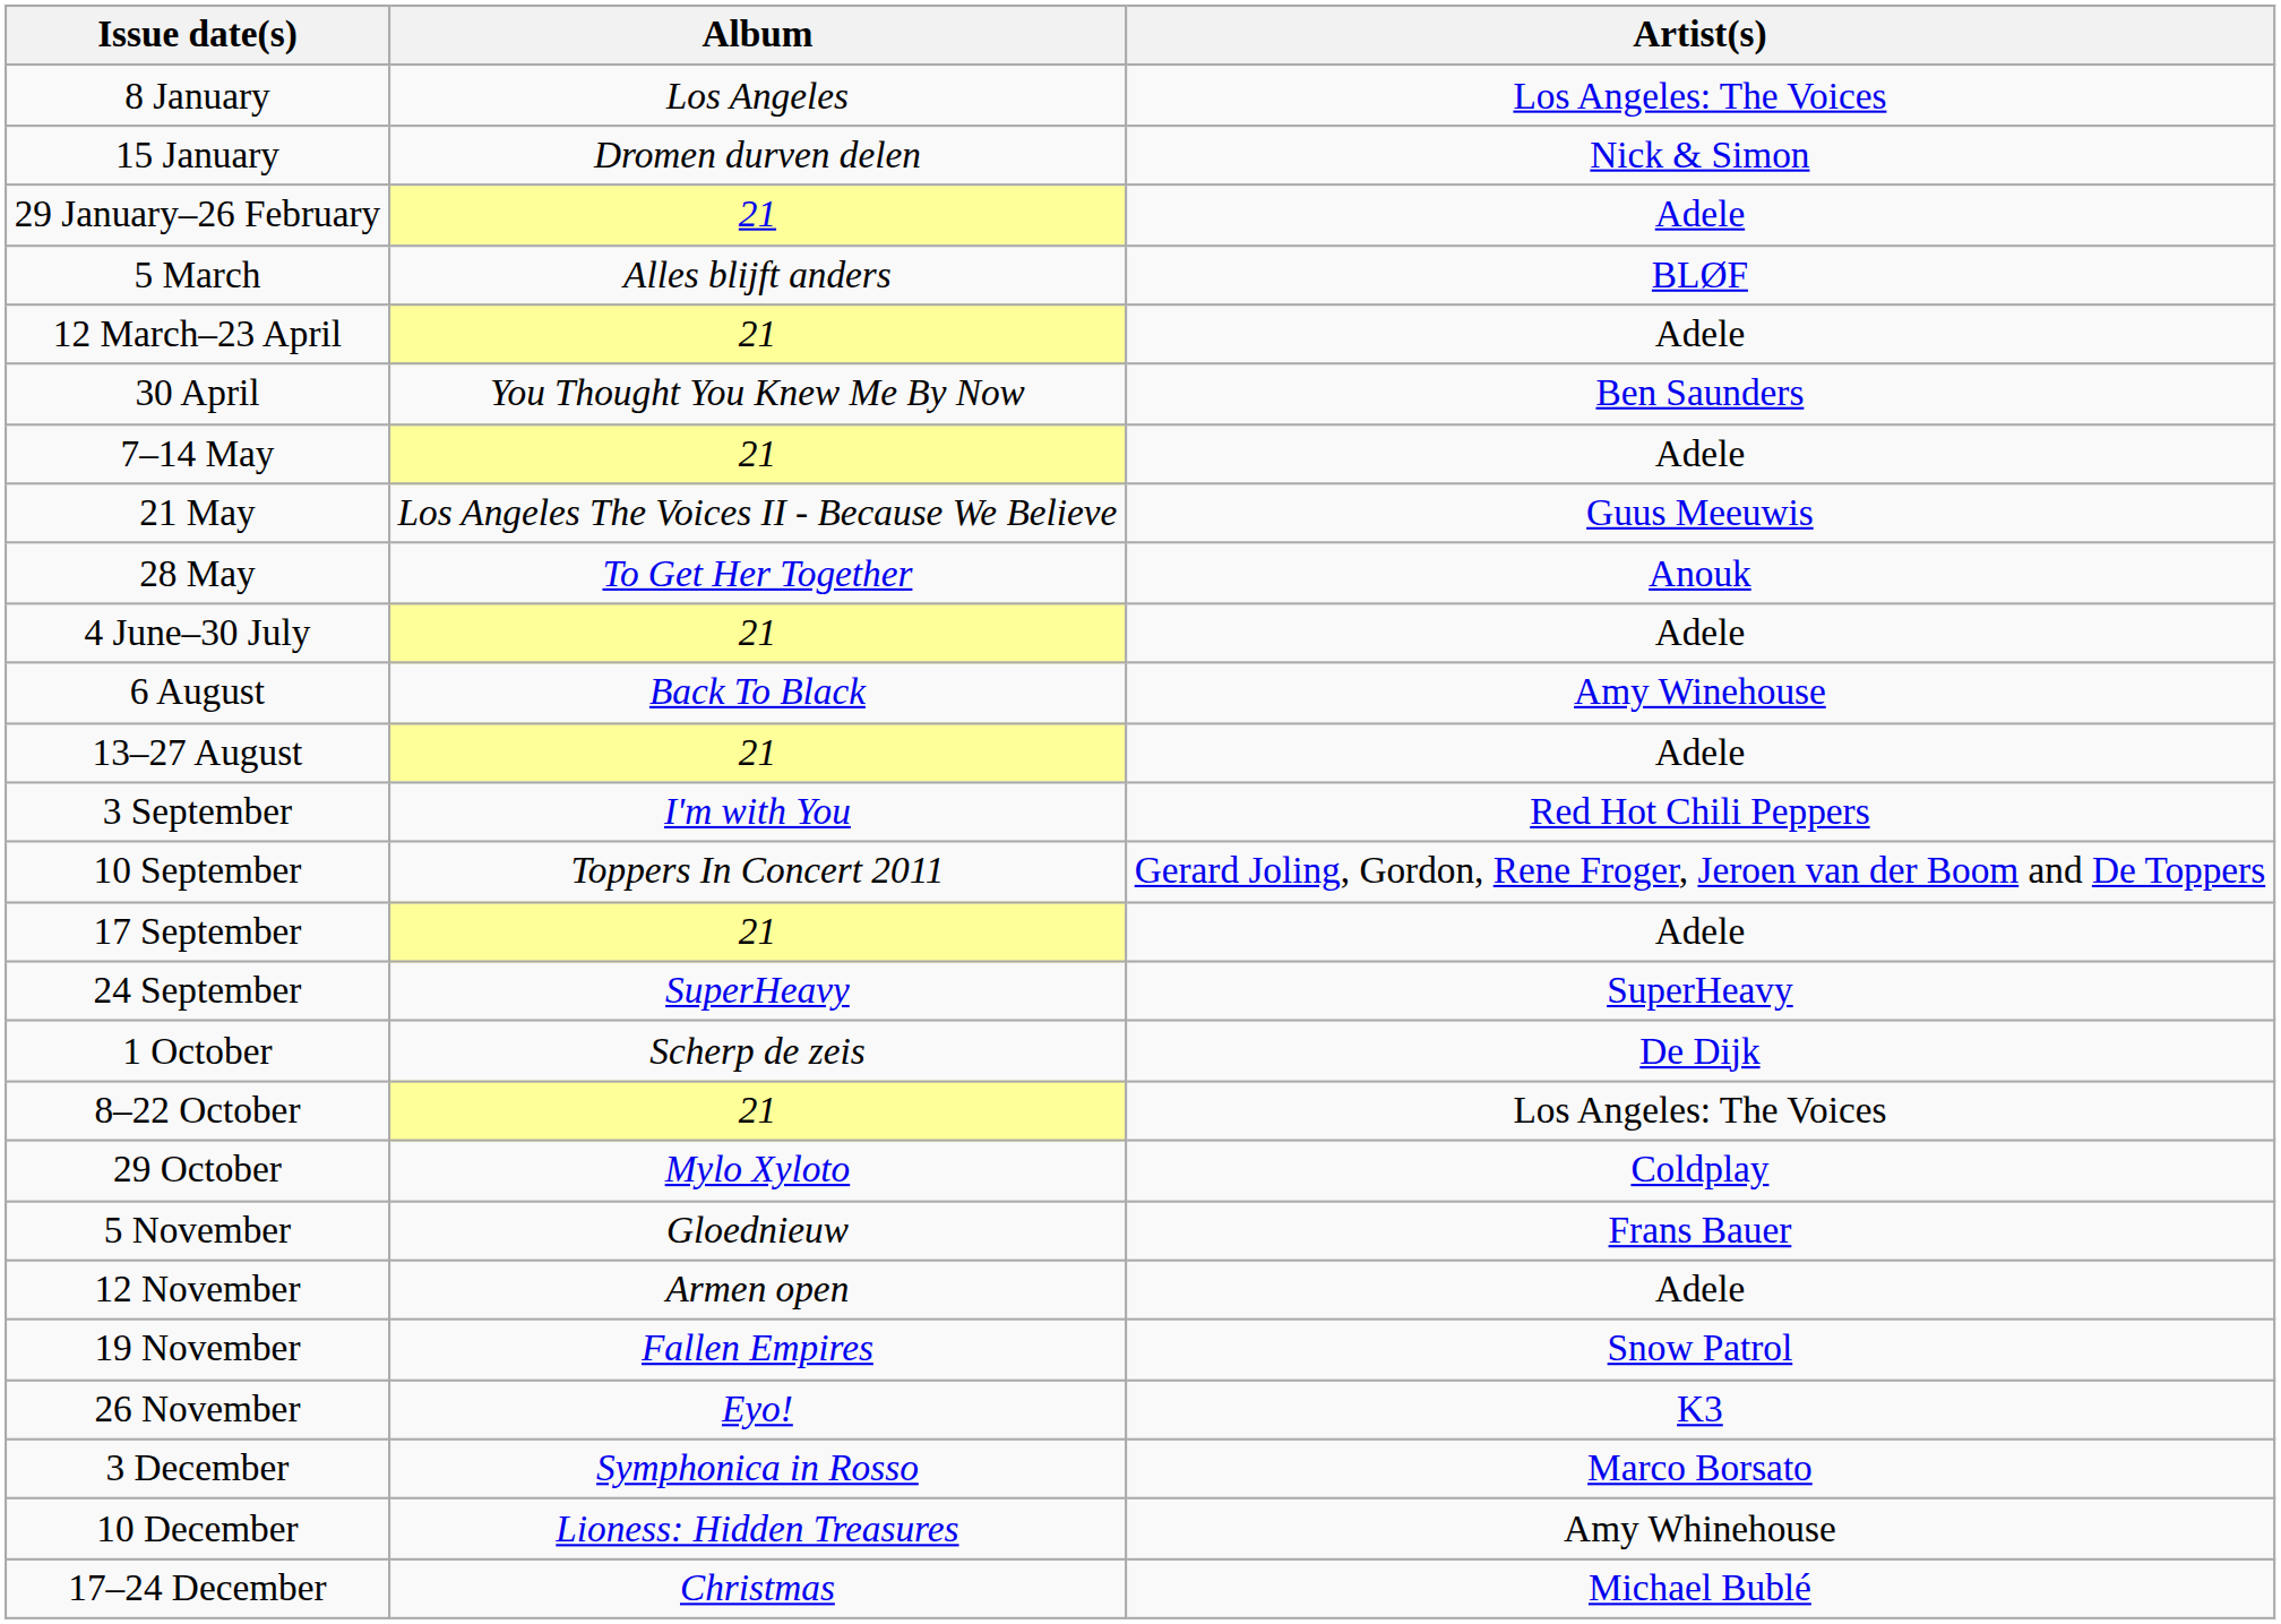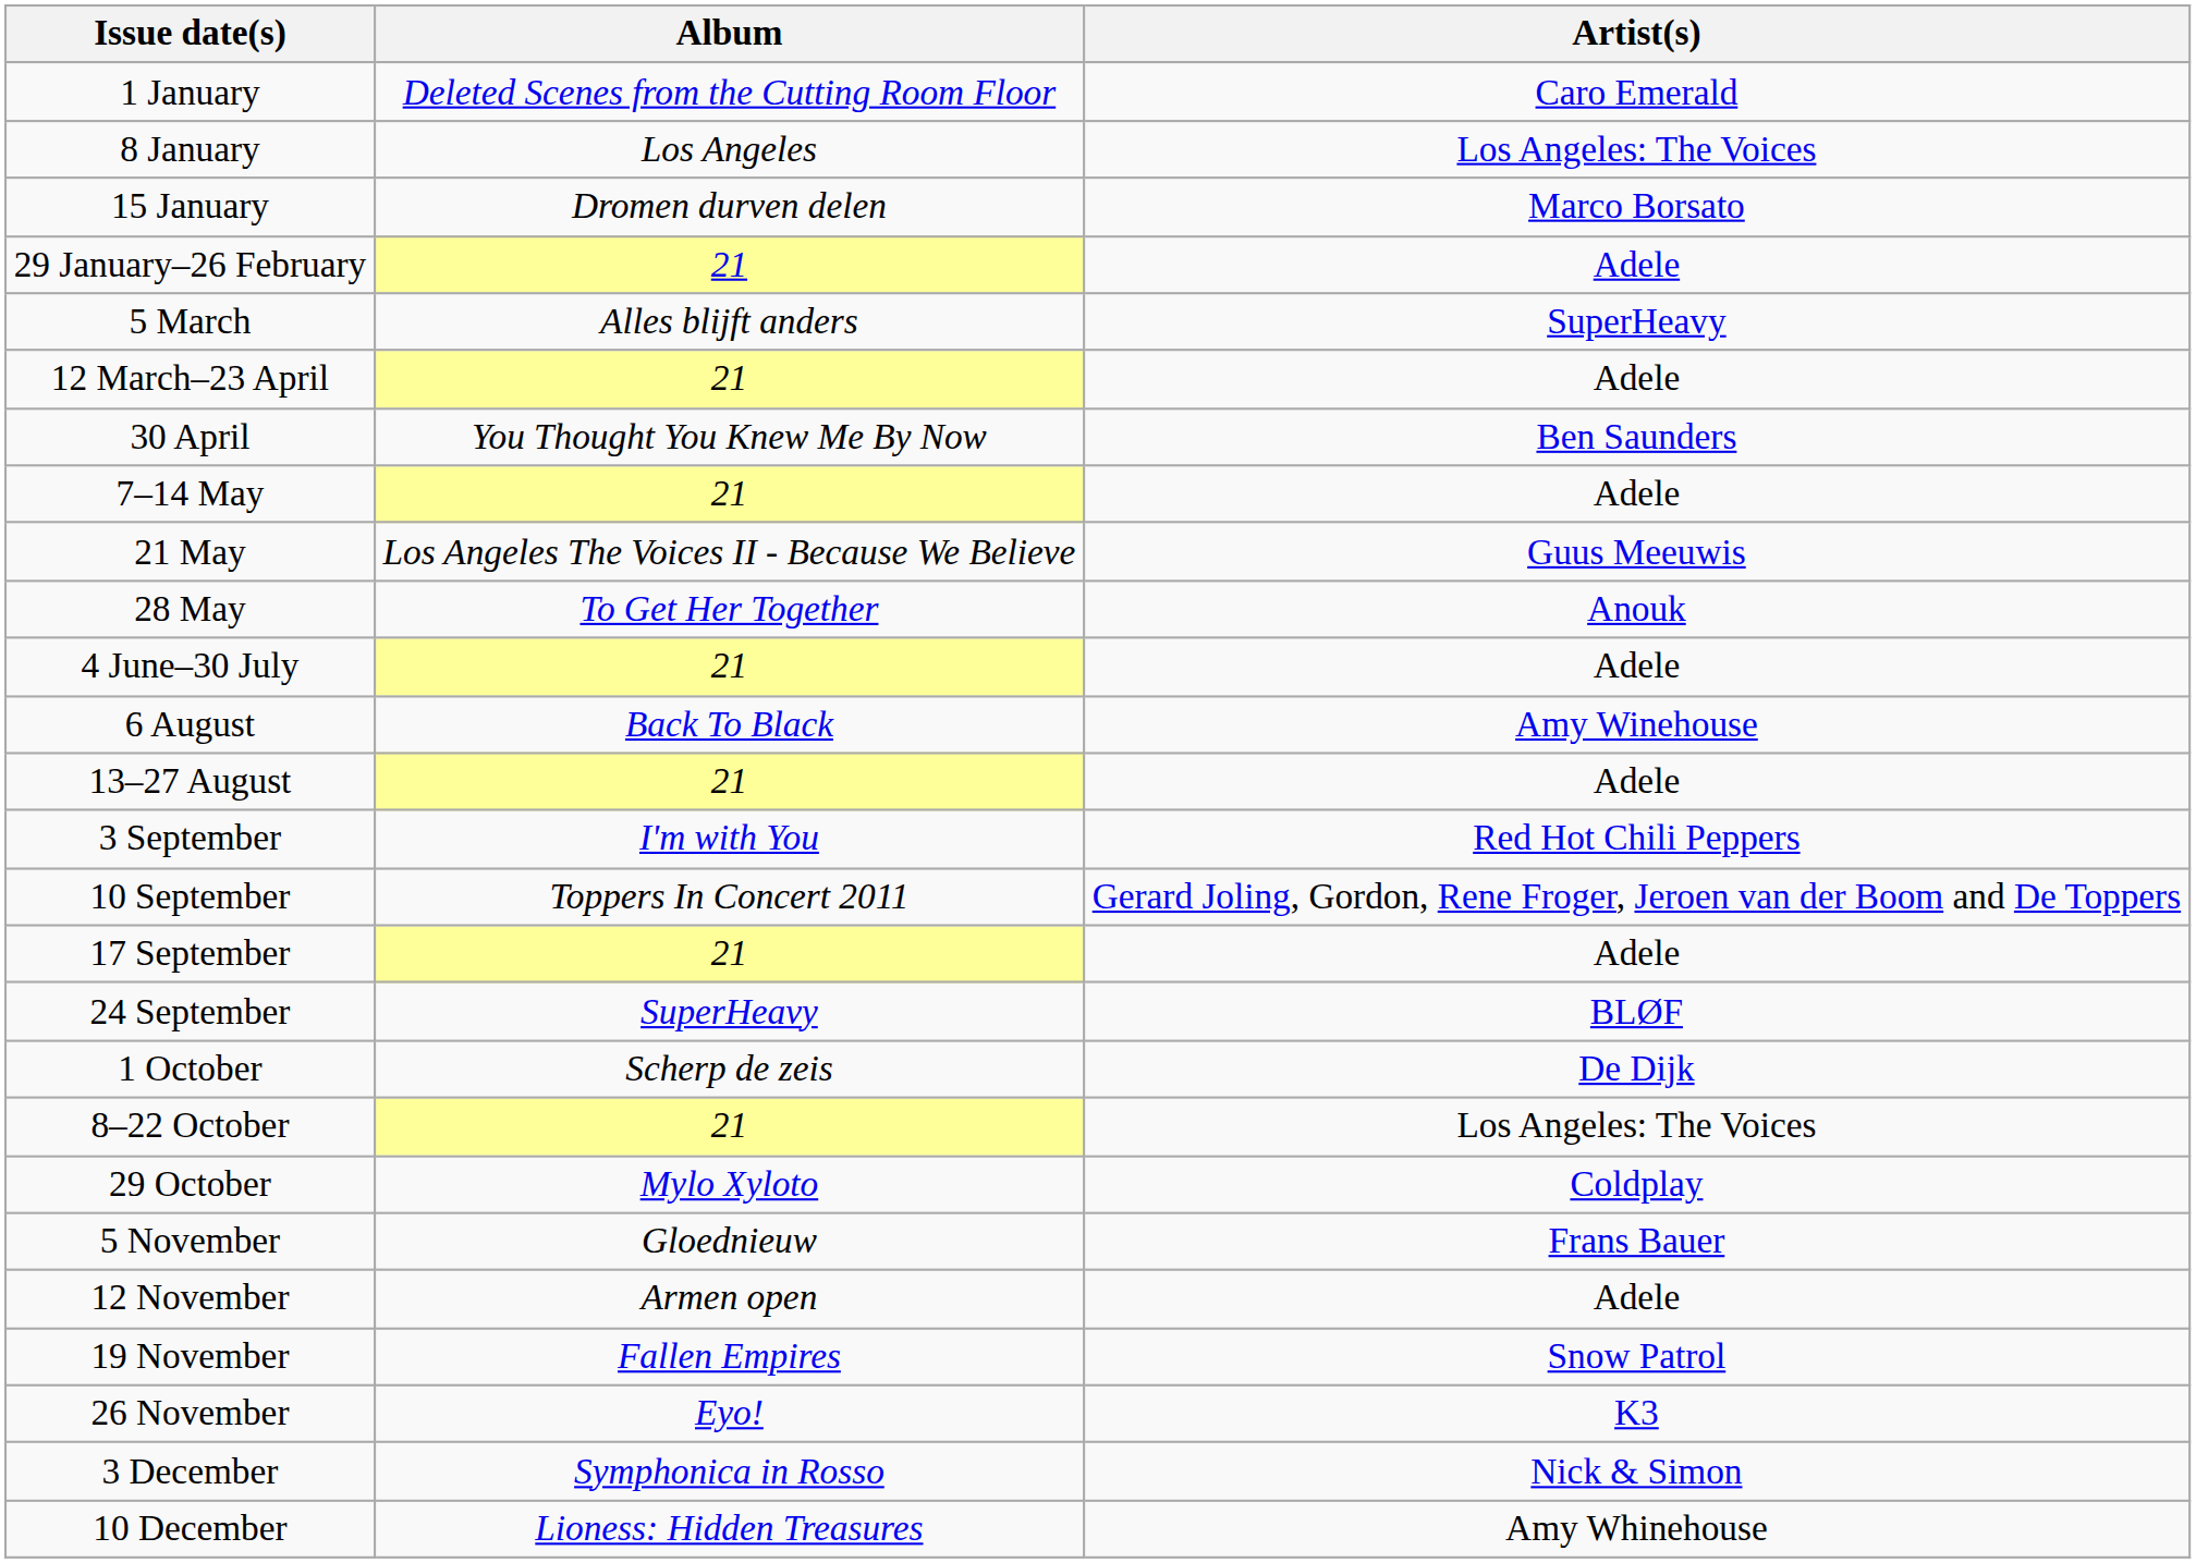 <table class="wikitable">
 <tr>
 <th>Issue date(s)</th>
 <th>Album</th>
 <th>Artist(s)</th>
+</tr>
+<tr>
+<td style="text-align: center;">1 January</td>
+<td style="text-align: center;"><em><a href='#'>Deleted Scenes from the Cutting Room Floor</a></em></td>
+<td style="text-align: center;"><a href='#'>Caro Emerald</a></td>
 </tr>
 <tr>
 <td style="text-align: center;">8 January</td>
 <td style="text-align: center;"><em>Los Angeles</em></td>
 <td style="text-align: center;"><a href='#'>Los Angeles: The Voices</a></td>
 </tr>
 <tr>
 <td style="text-align: center;">15 January</td>
 <td style="text-align: center;"><em>Dromen durven delen</em></td>
-<td style="text-align: center;"><a href='#'>Nick & Simon</a></td>
+<td style="text-align: center;"><a href='#'>Marco Borsato</a></td>
 </tr>
 <tr>
 <td style="text-align: center;">29 January–26 February</td>
 <td style="text-align: center; background-color:#FFFF99"><em><a href='#'>21</a></em> </td>
 <td style="text-align: center;"><a href='#'>Adele</a></td>
 </tr>
 <tr>
 <td style="text-align: center;">5 March</td>
 <td style="text-align: center;"><em>Alles blijft anders</em></td>
-<td style="text-align: center;"><a href='#'>BLØF</a></td>
+<td style="text-align: center;"><a href='#'>SuperHeavy</a></td>
 </tr>
 <tr>
 <td style="text-align: center;">12 March–23 April</td>
 <td style="text-align: center; background-color:#FFFF99"><em>21</em> </td>
 <td style="text-align: center;">Adele</td>
 </tr>
 <tr>
 <td style="text-align: center;">30 April</td>
 <td style="text-align: center;"><em>You Thought You Knew Me By Now</em></td>
 <td style="text-align: center;"><a href='#'>Ben Saunders</a></td>
 </tr>
 <tr>
 <td style="text-align: center;">7–14 May</td>
 <td style="text-align: center; background-color:#FFFF99"><em>21</em> </td>
 <td style="text-align: center;">Adele</td>
 </tr>
 <tr>
 <td style="text-align: center;">21 May</td>
 <td style="text-align: center;"><em>Los Angeles The Voices II - Because We Believe</em></td>
 <td style="text-align: center;"><a href='#'>Guus Meeuwis</a></td>
 </tr>
 <tr>
 <td style="text-align: center;">28 May</td>
 <td style="text-align: center;"><em><a href='#'>To Get Her Together</a></em></td>
 <td style="text-align: center;"><a href='#'>Anouk</a></td>
 </tr>
 <tr>
 <td style="text-align: center;">4 June–30 July</td>
 <td style="text-align: center; background-color:#FFFF99"><em>21</em> </td>
 <td style="text-align: center;">Adele</td>
 </tr>
 <tr>
 <td style="text-align: center;">6 August</td>
 <td style="text-align: center;"><em><a href='#'>Back To Black</a></em></td>
 <td style="text-align: center;"><a href='#'>Amy Winehouse</a></td>
 </tr>
 <tr>
 <td style="text-align: center;">13–27 August</td>
 <td style="text-align: center; background-color:#FFFF99"><em>21</em> </td>
 <td style="text-align: center;">Adele</td>
 </tr>
 <tr>
 <td style="text-align: center;">3 September</td>
 <td style="text-align: center;"><em><a href='#'>I'm with You</a></em></td>
 <td style="text-align: center;"><a href='#'>Red Hot Chili Peppers</a></td>
 </tr>
 <tr>
 <td style="text-align: center;">10 September</td>
 <td style="text-align: center;"><em>Toppers In Concert 2011</em></td>
 <td style="text-align: center;"><a href='#'>Gerard Joling</a>, Gordon, <a href='#'>Rene Froger</a>, <a href='#'>Jeroen van der Boom</a> and <a href='#'>De Toppers</a></td>
 </tr>
 <tr>
 <td style="text-align: center;">17 September</td>
 <td style="text-align: center; background-color:#FFFF99"><em>21</em> </td>
 <td style="text-align: center;">Adele</td>
 </tr>
 <tr>
 <td style="text-align: center;">24 September</td>
 <td style="text-align: center;"><em><a href='#'>SuperHeavy</a></em></td>
-<td style="text-align: center;"><a href='#'>SuperHeavy</a></td>
+<td style="text-align: center;"><a href='#'>BLØF</a></td>
 </tr>
 <tr>
 <td style="text-align: center;">1 October</td>
 <td style="text-align: center;"><em>Scherp de zeis</em></td>
 <td style="text-align: center;"><a href='#'>De Dijk</a></td>
 </tr>
 <tr>
 <td style="text-align: center;">8–22 October</td>
 <td style="text-align: center; background-color:#FFFF99"><em>21</em> </td>
 <td style="text-align: center;">Los Angeles: The Voices</td>
 </tr>
 <tr>
 <td style="text-align: center;">29 October</td>
 <td style="text-align: center;"><em><a href='#'>Mylo Xyloto</a></em></td>
 <td style="text-align: center;"><a href='#'>Coldplay</a></td>
 </tr>
 <tr>
 <td style="text-align: center;">5 November</td>
 <td style="text-align: center;"><em>Gloednieuw</em></td>
 <td style="text-align: center;"><a href='#'>Frans Bauer</a></td>
 </tr>
 <tr>
 <td style="text-align: center;">12 November</td>
 <td style="text-align: center;"><em>Armen open</em></td>
 <td style="text-align: center;">Adele</td>
 </tr>
 <tr>
 <td style="text-align: center;">19 November</td>
 <td style="text-align: center;"><em><a href='#'>Fallen Empires</a></em></td>
 <td style="text-align: center;"><a href='#'>Snow Patrol</a></td>
 </tr>
 <tr>
 <td style="text-align: center;">26 November</td>
 <td style="text-align: center;"><em><a href='#'>Eyo!</a></em></td>
 <td style="text-align: center;"><a href='#'>K3</a></td>
 </tr>
 <tr>
 <td style="text-align: center;">3 December</td>
 <td style="text-align: center;"><em><a href='#'>Symphonica in Rosso</a></em></td>
-<td style="text-align: center;"><a href='#'>Marco Borsato</a></td>
+<td style="text-align: center;"><a href='#'>Nick & Simon</a></td>
 </tr>
 <tr>
 <td style="text-align: center;">10 December</td>
 <td style="text-align: center;"><em><a href='#'>Lioness: Hidden Treasures</a></em></td>
 <td style="text-align: center;">Amy Whinehouse</td>
 </tr>
-<tr>
-<td style="text-align: center;">17–24 December</td>
-<td style="text-align: center;"><em><a href='#'>Christmas</a></em></td>
-<td style="text-align: center;"><a href='#'>Michael Bublé</a></td>
-</tr>
 </table>
